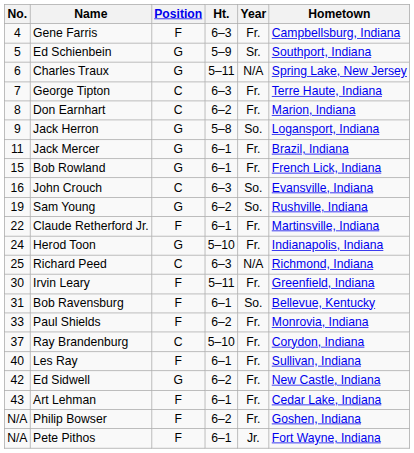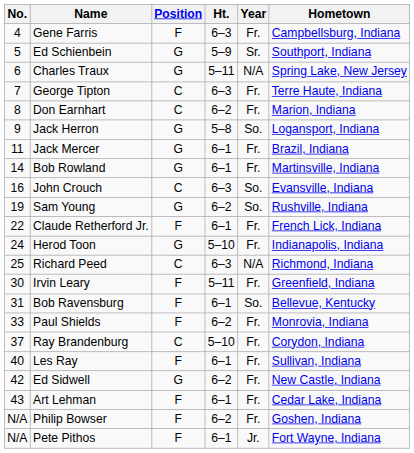 <table class="wikitable" style="text-align:center">
 <tr>
 <th>No.</th>
 <th>Name</th>
 <th><a href='#'>Position</a></th>
 <th>Ht.</th>
 <th>Year</th>
 <th>Hometown</th>
 </tr>
 <tr>
 <td>4</td>
 <td style="text-align:left">Gene Farris</td>
 <td>F</td>
 <td>6–3</td>
 <td>Fr.</td>
 <td style="text-align:left"><a href='#'>Campbellsburg, Indiana</a></td>
 </tr>
 <tr>
 <td>5</td>
 <td style="text-align:left">Ed Schienbein</td>
 <td>G</td>
 <td>5–9</td>
 <td>Sr.</td>
 <td style="text-align:left"><a href='#'>Southport, Indiana</a></td>
 </tr>
 <tr>
 <td>6</td>
 <td style="text-align:left">Charles Traux</td>
 <td>G</td>
 <td>5–11</td>
 <td>N/A</td>
 <td style="text-align:left"><a href='#'>Spring Lake, New Jersey</a></td>
 </tr>
 <tr>
 <td>7</td>
 <td style="text-align:left">George Tipton</td>
 <td>C</td>
 <td>6–3</td>
 <td>Fr.</td>
 <td style="text-align:left"><a href='#'>Terre Haute, Indiana</a></td>
 </tr>
 <tr>
 <td>8</td>
 <td style="text-align:left">Don Earnhart</td>
 <td>C</td>
 <td>6–2</td>
 <td>Fr.</td>
 <td style="text-align:left"><a href='#'>Marion, Indiana</a></td>
 </tr>
 <tr>
 <td>9</td>
 <td style="text-align:left">Jack Herron</td>
 <td>G</td>
 <td>5–8</td>
 <td>So.</td>
 <td style="text-align:left"><a href='#'>Logansport, Indiana</a></td>
 </tr>
 <tr>
 <td>11</td>
 <td style="text-align:left">Jack Mercer</td>
 <td>G</td>
 <td>6–1</td>
 <td>Fr.</td>
 <td style="text-align:left"><a href='#'>Brazil, Indiana</a></td>
 </tr>
 <tr>
-<td>15</td>
+<td>14</td>
 <td style="text-align:left">Bob Rowland</td>
 <td>G</td>
 <td>6–1</td>
 <td>Fr.</td>
-<td style="text-align:left"><a href='#'>French Lick, Indiana</a></td>
+<td style="text-align:left"><a href='#'>Martinsville, Indiana</a></td>
 </tr>
 <tr>
 <td>16</td>
 <td style="text-align:left">John Crouch</td>
 <td>C</td>
 <td>6–3</td>
 <td>So.</td>
 <td style="text-align:left"><a href='#'>Evansville, Indiana</a></td>
 </tr>
 <tr>
 <td>19</td>
 <td style="text-align:left">Sam Young</td>
 <td>G</td>
 <td>6–2</td>
 <td>So.</td>
 <td style="text-align:left"><a href='#'>Rushville, Indiana</a></td>
 </tr>
 <tr>
 <td>22</td>
 <td style="text-align:left">Claude Retherford Jr.</td>
 <td>F</td>
 <td>6–1</td>
 <td>Fr.</td>
-<td style="text-align:left"><a href='#'>Martinsville, Indiana</a></td>
+<td style="text-align:left"><a href='#'>French Lick, Indiana</a></td>
 </tr>
 <tr>
 <td>24</td>
 <td style="text-align:left">Herod Toon</td>
 <td>G</td>
 <td>5–10</td>
 <td>Fr.</td>
 <td style="text-align:left"><a href='#'>Indianapolis, Indiana</a></td>
 </tr>
 <tr>
 <td>25</td>
 <td style="text-align:left">Richard Peed</td>
 <td>C</td>
 <td>6–3</td>
 <td>N/A</td>
 <td style="text-align:left"><a href='#'>Richmond, Indiana</a></td>
 </tr>
 <tr>
 <td>30</td>
 <td style="text-align:left">Irvin Leary</td>
 <td>F</td>
 <td>5–11</td>
 <td>Fr.</td>
 <td style="text-align:left"><a href='#'>Greenfield, Indiana</a></td>
 </tr>
 <tr>
 <td>31</td>
 <td style="text-align:left">Bob Ravensburg</td>
 <td>F</td>
 <td>6–1</td>
 <td>So.</td>
 <td style="text-align:left"><a href='#'>Bellevue, Kentucky</a></td>
 </tr>
 <tr>
 <td>33</td>
 <td style="text-align:left">Paul Shields</td>
 <td>F</td>
 <td>6–2</td>
 <td>Fr.</td>
 <td style="text-align:left"><a href='#'>Monrovia, Indiana</a></td>
 </tr>
 <tr>
 <td>37</td>
 <td style="text-align:left">Ray Brandenburg</td>
 <td>C</td>
 <td>5–10</td>
 <td>Fr.</td>
 <td style="text-align:left"><a href='#'>Corydon, Indiana</a></td>
 </tr>
 <tr>
 <td>40</td>
 <td style="text-align:left">Les Ray</td>
 <td>F</td>
 <td>6–1</td>
 <td>Fr.</td>
 <td style="text-align:left"><a href='#'>Sullivan, Indiana</a></td>
 </tr>
 <tr>
 <td>42</td>
 <td style="text-align:left">Ed Sidwell</td>
 <td>G</td>
 <td>6–2</td>
 <td>Fr.</td>
 <td style="text-align:left"><a href='#'>New Castle, Indiana</a></td>
 </tr>
 <tr>
 <td>43</td>
 <td style="text-align:left">Art Lehman</td>
 <td>F</td>
 <td>6–1</td>
 <td>Fr.</td>
 <td style="text-align:left"><a href='#'>Cedar Lake, Indiana</a></td>
 </tr>
 <tr>
 <td>N/A</td>
 <td style="text-align:left">Philip Bowser</td>
 <td>F</td>
 <td>6–2</td>
 <td>Fr.</td>
 <td style="text-align:left"><a href='#'>Goshen, Indiana</a></td>
 </tr>
 <tr>
 <td>N/A</td>
 <td style="text-align:left">Pete Pithos</td>
 <td>F</td>
 <td>6–1</td>
 <td>Jr.</td>
 <td style="text-align:left"><a href='#'>Fort Wayne, Indiana</a></td>
 </tr>
 </table>
